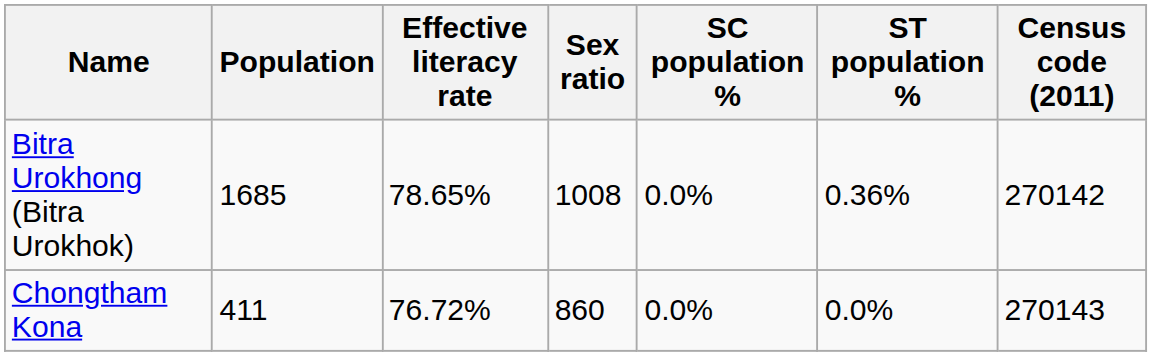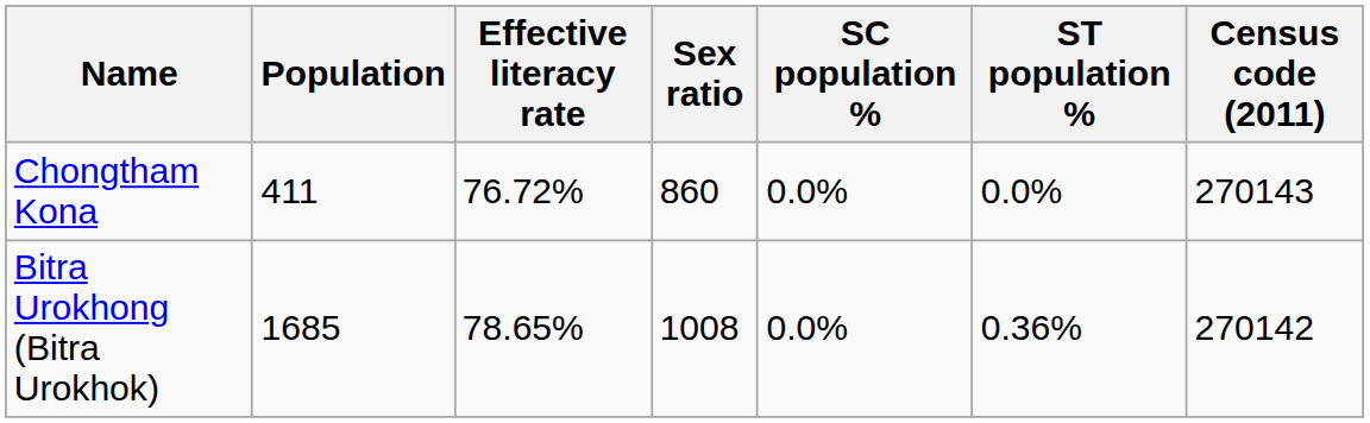 <table class="wikitable sortable">
 <tr>
 <th>Name</th>
 <th>Population</th>
 <th>Effective literacy rate</th>
 <th>Sex ratio</th>
 <th>SC population %</th>
 <th>ST population %</th>
 <th>Census code (2011)</th>
 </tr>
 <tr>
+<td><a href='#'>Chongtham Kona</a></td>
+<td>411</td>
+<td>76.72%</td>
+<td>860</td>
+<td>0.0%</td>
+<td>0.0%</td>
+<td>270143</td>
+</tr>
+<tr>
 <td><a href='#'>Bitra Urokhong</a> (Bitra Urokhok)</td>
 <td>1685</td>
 <td>78.65%</td>
 <td>1008</td>
 <td>0.0%</td>
 <td>0.36%</td>
 <td>270142</td>
 </tr>
-<tr>
-<td><a href='#'>Chongtham Kona</a></td>
-<td>411</td>
-<td>76.72%</td>
-<td>860</td>
-<td>0.0%</td>
-<td>0.0%</td>
-<td>270143</td>
-</tr>
 </table>
